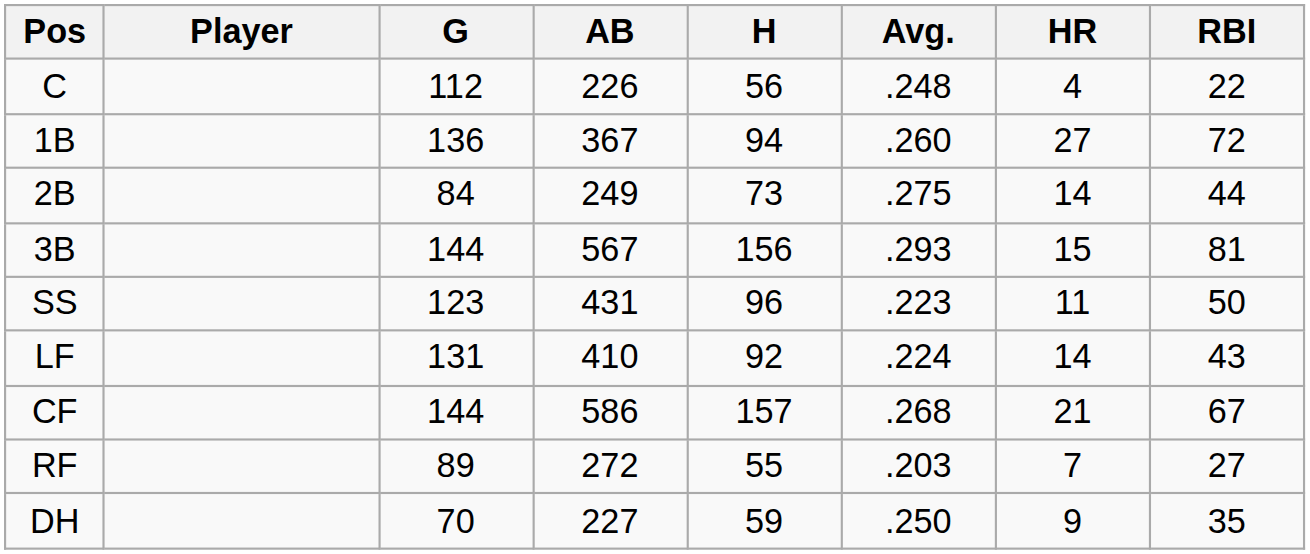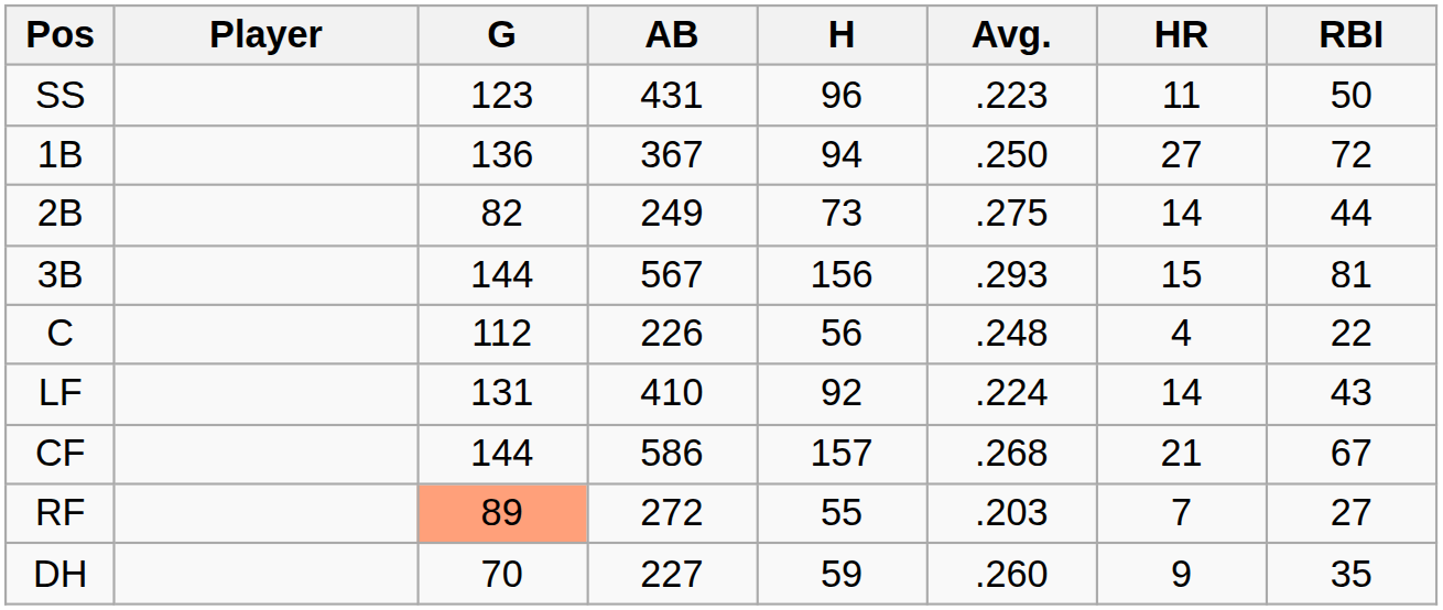 <table class="wikitable sortable">
 <tr>
 <th bgcolor="#DDDDFF" width="5%">Pos</th>
 <th bgcolor="#DDDDFF" width="16%">Player</th>
 <th bgcolor="#DDDDFF" width="9%">G</th>
 <th bgcolor="#DDDDFF" width="9%">AB</th>
 <th bgcolor="#DDDDFF" width="9%">H</th>
 <th bgcolor="#DDDDFF" width="9%">Avg.</th>
 <th bgcolor="#DDDDFF" width="9%">HR</th>
 <th bgcolor="#DDDDFF" width="9%">RBI</th>
 </tr>
 <tr align="center">
-<td>C</td>
+<td>SS</td>
 <td></td>
-<td>112</td>
-<td>226</td>
-<td>56</td>
-<td>.248</td>
-<td>4</td>
-<td>22</td>
+<td>123</td>
+<td>431</td>
+<td>96</td>
+<td>.223</td>
+<td>11</td>
+<td>50</td>
 </tr>
 <tr align="center">
 <td>1B</td>
 <td></td>
 <td>136</td>
 <td>367</td>
 <td>94</td>
-<td>.260</td>
+<td>.250</td>
 <td>27</td>
 <td>72</td>
 </tr>
 <tr align="center">
 <td>2B</td>
 <td></td>
-<td>84</td>
+<td>82</td>
 <td>249</td>
 <td>73</td>
 <td>.275</td>
 <td>14</td>
 <td>44</td>
 </tr>
 <tr align="center">
 <td>3B</td>
 <td></td>
 <td>144</td>
 <td>567</td>
 <td>156</td>
 <td>.293</td>
 <td>15</td>
 <td>81</td>
 </tr>
 <tr align="center">
-<td>SS</td>
+<td>C</td>
 <td></td>
-<td>123</td>
-<td>431</td>
-<td>96</td>
-<td>.223</td>
-<td>11</td>
-<td>50</td>
+<td>112</td>
+<td>226</td>
+<td>56</td>
+<td>.248</td>
+<td>4</td>
+<td>22</td>
 </tr>
 <tr align="center">
 <td>LF</td>
 <td></td>
 <td>131</td>
 <td>410</td>
 <td>92</td>
 <td>.224</td>
 <td>14</td>
 <td>43</td>
 </tr>
 <tr align="center">
 <td>CF</td>
 <td></td>
 <td>144</td>
 <td>586</td>
 <td>157</td>
 <td>.268</td>
 <td>21</td>
 <td>67</td>
 </tr>
 <tr align="center">
 <td>RF</td>
 <td></td>
-<td>89</td>
+<td style="background: lightsalmon;">89</td>
 <td>272</td>
 <td>55</td>
 <td>.203</td>
 <td>7</td>
 <td>27</td>
 </tr>
 <tr align="center">
 <td>DH</td>
 <td></td>
 <td>70</td>
 <td>227</td>
 <td>59</td>
-<td>.250</td>
+<td>.260</td>
 <td>9</td>
 <td>35</td>
 </tr>
 </table>
